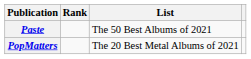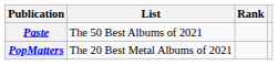 <table class="wikitable sortable plainrowheaders" style="margin-left: auto; margin-right: auto; border: none;">
 <tr>
 <th scope="col">Publication</th>
+<th scope="col" class="unsortable">List</th>
 <th scope="col" data-sort-type="number">Rank</th>
-<th scope="col" class="unsortable">List</th>
 <th scope="col" class="unsortable"></th>
 </tr>
 <tr>
 <th scope="row"><em><a href='#'>Paste</a></em></th>
+<td>The 50 Best Albums of 2021</td>
 <td></td>
-<td>The 50 Best Albums of 2021</td>
 <td></td>
 </tr>
 <tr>
 <th scope="row"><em><a href='#'>PopMatters</a></em></th>
+<td>The 20 Best Metal Albums of 2021</td>
 <td></td>
-<td>The 20 Best Metal Albums of 2021</td>
 <td></td>
 </tr>
 </table>
